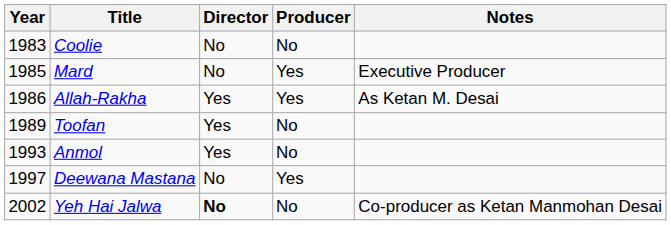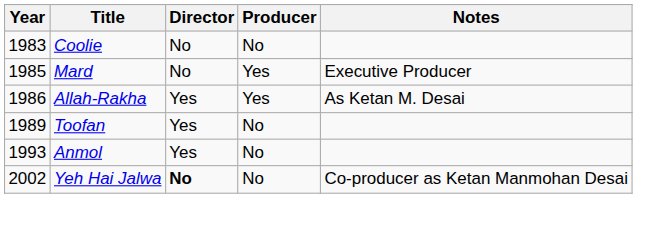 <table class="wikitable">
 <tr>
 <th>Year</th>
 <th>Title</th>
 <th>Director</th>
 <th>Producer</th>
 <th>Notes</th>
 </tr>
 <tr>
 <td>1983</td>
 <td><a href='#'><em>Coolie</em></a></td>
 <td>No</td>
 <td>No</td>
 <td></td>
 </tr>
 <tr>
 <td>1985</td>
 <td><a href='#'><em>Mard</em></a></td>
 <td>No</td>
 <td>Yes</td>
 <td>Executive Producer</td>
 </tr>
 <tr>
 <td>1986</td>
 <td><a href='#'><em>Allah-Rakha</em></a></td>
 <td>Yes</td>
 <td>Yes</td>
 <td>As Ketan M. Desai</td>
 </tr>
 <tr>
 <td>1989</td>
 <td><a href='#'><em>Toofan</em></a></td>
 <td>Yes</td>
 <td>No</td>
 <td></td>
 </tr>
 <tr>
 <td>1993</td>
 <td><em><a href='#'>Anmol</a></em></td>
 <td>Yes</td>
 <td>No</td>
 <td></td>
 </tr>
 <tr>
-<td>1997</td>
-<td><em><a href='#'>Deewana Mastana</a></em></td>
-<td>No</td>
-<td>Yes</td>
-<td></td>
-</tr>
-<tr>
 <td>2002</td>
 <td><em><a href='#'>Yeh Hai Jalwa</a></em></td>
 <td><strong>No</strong></td>
 <td>No</td>
 <td>Co-producer as Ketan Manmohan Desai</td>
 </tr>
 </table>
